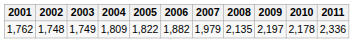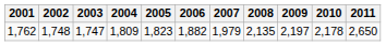 <table class="wikitable">
 <tr>
 <th>2001</th>
 <th>2002</th>
 <th>2003</th>
 <th>2004</th>
 <th>2005</th>
 <th>2006</th>
 <th>2007</th>
 <th>2008</th>
 <th>2009</th>
 <th>2010</th>
 <th>2011</th>
 </tr>
 <tr>
 <td>1,762</td>
 <td>1,748</td>
-<td>1,749</td>
+<td>1,747</td>
 <td>1,809</td>
-<td>1,822</td>
+<td>1,823</td>
 <td>1,882</td>
 <td>1,979</td>
 <td>2,135</td>
 <td>2,197</td>
 <td>2,178</td>
-<td>2,336</td>
+<td>2,650</td>
 </tr>
 </table>
